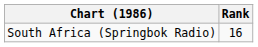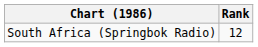 <table class="wikitable">
 <tr>
 <th>Chart (1986)</th>
 <th style="text-align:center;">Rank</th>
 </tr>
 <tr>
 <td>South Africa (Springbok Radio)</td>
-<td style="text-align:center;">16</td>
+<td style="text-align:center;">12</td>
 </tr>
 </table>
